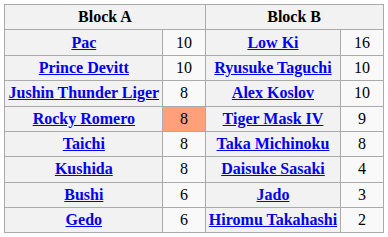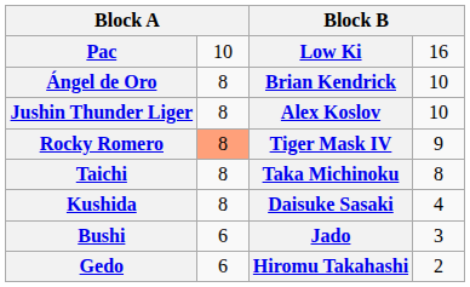 <table class="wikitable" style="margin: 1em auto 1em auto;text-align:center">
 <tr>
 <th colspan="2">Block A</th>
 <th colspan="2">Block B</th>
 </tr>
 <tr>
 <th><a href='#'>Pac</a></th>
 <td style="width:35px">10</td>
 <th><a href='#'>Low Ki</a></th>
 <td style="width:35px">16</td>
 </tr>
 <tr>
-<th><a href='#'>Prince Devitt</a></th>
-<td>10</td>
-<th><a href='#'>Ryusuke Taguchi</a></th>
+<th><a href='#'>Ángel de Oro</a></th>
+<td>8</td>
+<th><a href='#'>Brian Kendrick</a></th>
 <td>10</td>
 </tr>
 <tr>
 <th><a href='#'>Jushin Thunder Liger</a></th>
 <td>8</td>
 <th><a href='#'>Alex Koslov</a></th>
 <td>10</td>
 </tr>
 <tr>
 <th><a href='#'>Rocky Romero</a></th>
 <td style="background: lightsalmon;">8</td>
 <th><a href='#'>Tiger Mask IV</a></th>
 <td>9</td>
 </tr>
 <tr>
 <th><a href='#'>Taichi</a></th>
 <td>8</td>
 <th><a href='#'>Taka Michinoku</a></th>
 <td>8</td>
 </tr>
 <tr>
 <th><a href='#'>Kushida</a></th>
 <td>8</td>
 <th><a href='#'>Daisuke Sasaki</a></th>
 <td>4</td>
 </tr>
 <tr>
 <th><a href='#'>Bushi</a></th>
 <td>6</td>
 <th><a href='#'>Jado</a></th>
 <td>3</td>
 </tr>
 <tr>
 <th><a href='#'>Gedo</a></th>
 <td>6</td>
 <th><a href='#'>Hiromu Takahashi</a></th>
 <td>2</td>
 </tr>
 </table>
